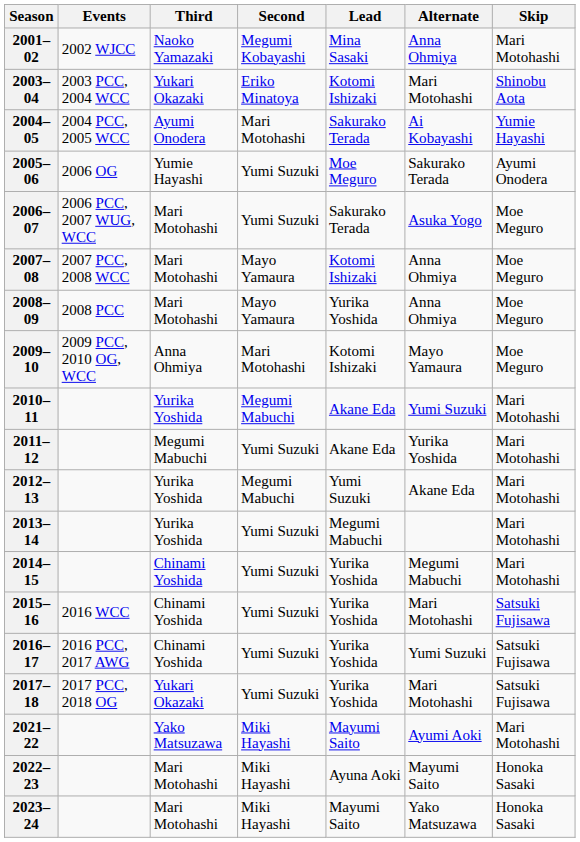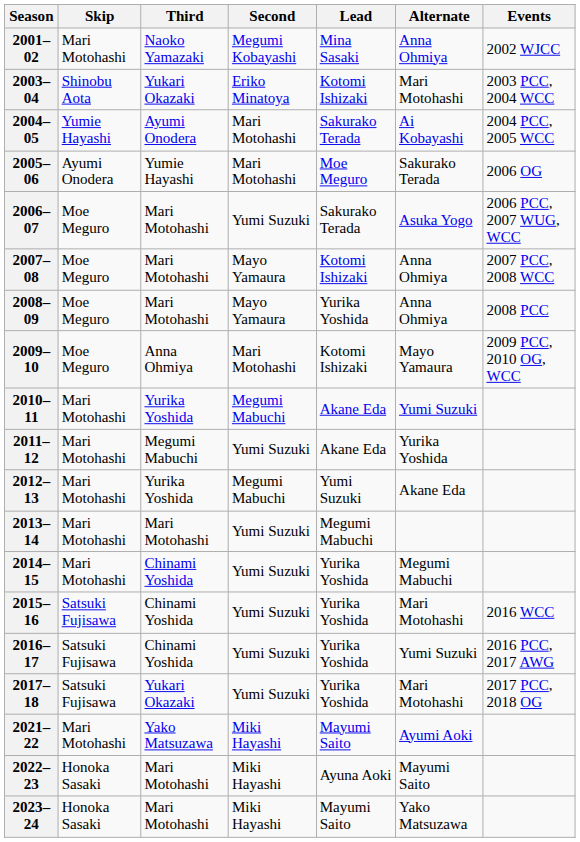 <table class="wikitable">
 <tr>
 <th scope="col">Season</th>
-<th scope="col">Events</th>
+<th scope="col">Skip</th>
 <th scope="col">Third</th>
 <th scope="col">Second</th>
 <th scope="col">Lead</th>
 <th scope="col">Alternate</th>
-<th scope="col">Skip</th>
+<th scope="col">Events</th>
 </tr>
 <tr>
 <th scope="row">2001–02</th>
-<td>2002 <a href='#'>WJCC</a></td>
+<td>Mari Motohashi</td>
 <td><a href='#'>Naoko Yamazaki</a></td>
 <td><a href='#'>Megumi Kobayashi</a></td>
 <td><a href='#'>Mina Sasaki</a></td>
 <td><a href='#'>Anna Ohmiya</a></td>
-<td>Mari Motohashi</td>
+<td>2002 <a href='#'>WJCC</a></td>
 </tr>
 <tr>
 <th scope="row">2003–04</th>
-<td>2003 <a href='#'>PCC</a>, 2004 <a href='#'>WCC</a></td>
+<td><a href='#'>Shinobu Aota</a></td>
 <td><a href='#'>Yukari Okazaki</a></td>
 <td><a href='#'>Eriko Minatoya</a></td>
 <td><a href='#'>Kotomi Ishizaki</a></td>
 <td>Mari Motohashi</td>
-<td><a href='#'>Shinobu Aota</a></td>
+<td>2003 <a href='#'>PCC</a>, 2004 <a href='#'>WCC</a></td>
 </tr>
 <tr>
 <th scope="row">2004–05</th>
-<td>2004 <a href='#'>PCC</a>, 2005 <a href='#'>WCC</a></td>
+<td><a href='#'>Yumie Hayashi</a></td>
 <td><a href='#'>Ayumi Onodera</a></td>
 <td>Mari Motohashi</td>
 <td><a href='#'>Sakurako Terada</a></td>
 <td><a href='#'>Ai Kobayashi</a></td>
-<td><a href='#'>Yumie Hayashi</a></td>
+<td>2004 <a href='#'>PCC</a>, 2005 <a href='#'>WCC</a></td>
 </tr>
 <tr>
 <th scope="row">2005–06</th>
-<td>2006 <a href='#'>OG</a></td>
+<td>Ayumi Onodera</td>
 <td>Yumie Hayashi</td>
-<td>Yumi Suzuki</td>
+<td>Mari Motohashi</td>
 <td><a href='#'>Moe Meguro</a></td>
 <td>Sakurako Terada</td>
-<td>Ayumi Onodera</td>
+<td>2006 <a href='#'>OG</a></td>
 </tr>
 <tr>
 <th scope="row">2006–07</th>
-<td>2006 <a href='#'>PCC</a>, 2007 <a href='#'>WUG</a>, <a href='#'>WCC</a></td>
+<td>Moe Meguro</td>
 <td>Mari Motohashi</td>
 <td>Yumi Suzuki</td>
 <td>Sakurako Terada</td>
 <td><a href='#'>Asuka Yogo</a></td>
-<td>Moe Meguro</td>
+<td>2006 <a href='#'>PCC</a>, 2007 <a href='#'>WUG</a>, <a href='#'>WCC</a></td>
 </tr>
 <tr>
 <th scope="row">2007–08</th>
-<td>2007 <a href='#'>PCC</a>, 2008 <a href='#'>WCC</a></td>
+<td>Moe Meguro</td>
 <td>Mari Motohashi</td>
 <td>Mayo Yamaura</td>
 <td><a href='#'>Kotomi Ishizaki</a></td>
 <td>Anna Ohmiya</td>
-<td>Moe Meguro</td>
+<td>2007 <a href='#'>PCC</a>, 2008 <a href='#'>WCC</a></td>
 </tr>
 <tr>
 <th scope="row">2008–09</th>
-<td>2008 <a href='#'>PCC</a></td>
+<td>Moe Meguro</td>
 <td>Mari Motohashi</td>
 <td>Mayo Yamaura</td>
 <td>Yurika Yoshida</td>
 <td>Anna Ohmiya</td>
-<td>Moe Meguro</td>
+<td>2008 <a href='#'>PCC</a></td>
 </tr>
 <tr>
 <th scope="row">2009–10</th>
-<td>2009 <a href='#'>PCC</a>, 2010 <a href='#'>OG</a>, <a href='#'>WCC</a></td>
+<td>Moe Meguro</td>
 <td>Anna Ohmiya</td>
 <td>Mari Motohashi</td>
 <td>Kotomi Ishizaki</td>
 <td>Mayo Yamaura</td>
-<td>Moe Meguro</td>
+<td>2009 <a href='#'>PCC</a>, 2010 <a href='#'>OG</a>, <a href='#'>WCC</a></td>
 </tr>
 <tr>
 <th scope="row">2010–11</th>
-<td></td>
+<td>Mari Motohashi</td>
 <td><a href='#'>Yurika Yoshida</a></td>
 <td><a href='#'>Megumi Mabuchi</a></td>
 <td><a href='#'>Akane Eda</a></td>
 <td><a href='#'>Yumi Suzuki</a></td>
-<td>Mari Motohashi</td>
+<td></td>
 </tr>
 <tr>
 <th scope="row">2011–12</th>
-<td></td>
+<td>Mari Motohashi</td>
 <td>Megumi Mabuchi</td>
 <td>Yumi Suzuki</td>
 <td>Akane Eda</td>
 <td>Yurika Yoshida</td>
-<td>Mari Motohashi</td>
+<td></td>
 </tr>
 <tr>
 <th scope="row">2012–13</th>
-<td></td>
+<td>Mari Motohashi</td>
 <td>Yurika Yoshida</td>
 <td>Megumi Mabuchi</td>
 <td>Yumi Suzuki</td>
 <td>Akane Eda</td>
-<td>Mari Motohashi</td>
+<td></td>
 </tr>
 <tr>
 <th scope="row">2013–14</th>
-<td></td>
-<td>Yurika Yoshida</td>
+<td>Mari Motohashi</td>
+<td>Mari Motohashi</td>
 <td>Yumi Suzuki</td>
 <td>Megumi Mabuchi</td>
 <td></td>
-<td>Mari Motohashi</td>
+<td></td>
 </tr>
 <tr>
 <th scope="row">2014–15</th>
-<td></td>
+<td>Mari Motohashi</td>
 <td><a href='#'>Chinami Yoshida</a></td>
 <td>Yumi Suzuki</td>
 <td>Yurika Yoshida</td>
 <td>Megumi Mabuchi</td>
-<td>Mari Motohashi</td>
+<td></td>
 </tr>
 <tr>
 <th scope="row">2015–16</th>
-<td>2016 <a href='#'>WCC</a></td>
+<td><a href='#'>Satsuki Fujisawa</a></td>
 <td>Chinami Yoshida</td>
 <td>Yumi Suzuki</td>
 <td>Yurika Yoshida</td>
 <td>Mari Motohashi</td>
-<td><a href='#'>Satsuki Fujisawa</a></td>
+<td>2016 <a href='#'>WCC</a></td>
 </tr>
 <tr>
 <th scope="row">2016–17</th>
-<td>2016 <a href='#'>PCC</a>, 2017 <a href='#'>AWG</a></td>
+<td>Satsuki Fujisawa</td>
 <td>Chinami Yoshida</td>
 <td>Yumi Suzuki</td>
 <td>Yurika Yoshida</td>
 <td>Yumi Suzuki</td>
-<td>Satsuki Fujisawa</td>
+<td>2016 <a href='#'>PCC</a>, 2017 <a href='#'>AWG</a></td>
 </tr>
 <tr>
 <th scope="row">2017–18</th>
-<td>2017 <a href='#'>PCC</a>, 2018 <a href='#'>OG</a></td>
+<td>Satsuki Fujisawa</td>
 <td><a href='#'>Yukari Okazaki</a></td>
 <td>Yumi Suzuki</td>
 <td>Yurika Yoshida</td>
 <td>Mari Motohashi</td>
-<td>Satsuki Fujisawa</td>
+<td>2017 <a href='#'>PCC</a>, 2018 <a href='#'>OG</a></td>
 </tr>
 <tr>
 <th scope="row">2021–22</th>
-<td></td>
+<td>Mari Motohashi</td>
 <td><a href='#'>Yako Matsuzawa</a></td>
 <td><a href='#'>Miki Hayashi</a></td>
 <td><a href='#'>Mayumi Saito</a></td>
 <td><a href='#'>Ayumi Aoki</a></td>
-<td>Mari Motohashi</td>
+<td></td>
 </tr>
 <tr>
 <th scope="row">2022–23</th>
-<td></td>
+<td>Honoka Sasaki</td>
 <td>Mari Motohashi</td>
 <td>Miki Hayashi</td>
 <td>Ayuna Aoki</td>
 <td>Mayumi Saito</td>
-<td>Honoka Sasaki</td>
+<td></td>
 </tr>
 <tr>
 <th scope="row">2023–24</th>
-<td></td>
+<td>Honoka Sasaki</td>
 <td>Mari Motohashi</td>
 <td>Miki Hayashi</td>
 <td>Mayumi Saito</td>
 <td>Yako Matsuzawa</td>
-<td>Honoka Sasaki</td>
+<td></td>
 </tr>
 </table>
